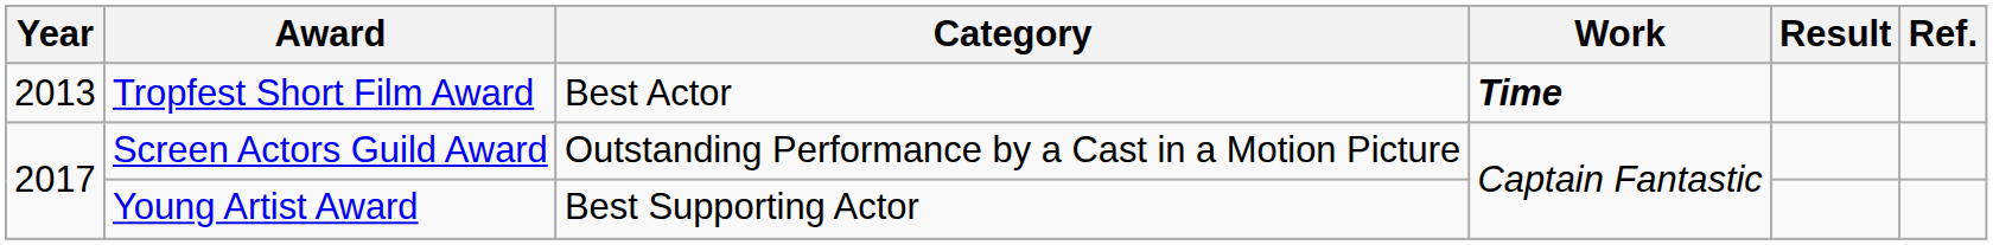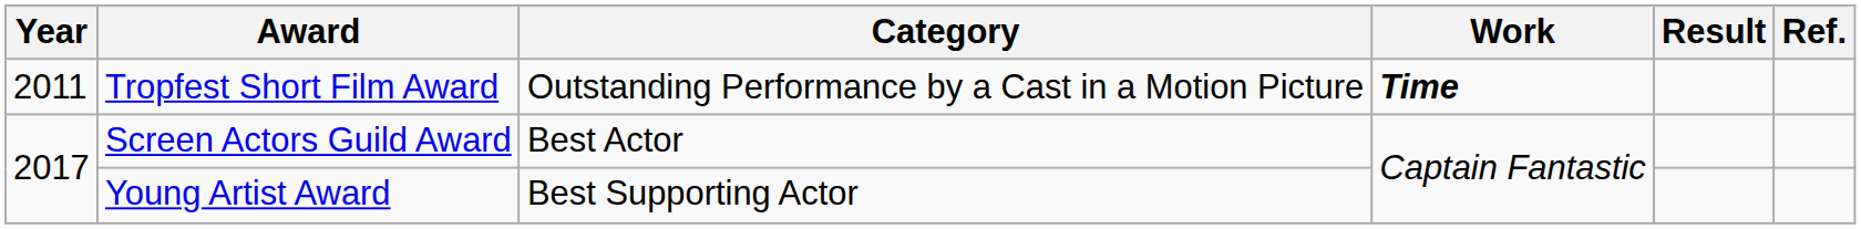 <table class="wikitable">
 <tr>
 <th>Year</th>
 <th>Award</th>
 <th>Category</th>
 <th>Work</th>
 <th>Result</th>
 <th>Ref.</th>
 </tr>
 <tr>
-<td>2013</td>
+<td>2011</td>
 <td><a href='#'>Tropfest Short Film Award</a></td>
-<td>Best Actor</td>
+<td>Outstanding Performance by a Cast in a Motion Picture</td>
 <td><strong><em>Time</em></strong></td>
 <td></td>
 <td></td>
 </tr>
 <tr>
 <td rowspan="2">2017</td>
 <td><a href='#'>Screen Actors Guild Award</a></td>
-<td>Outstanding Performance by a Cast in a Motion Picture</td>
+<td>Best Actor</td>
 <td rowspan="2"><em>Captain Fantastic</em></td>
 <td></td>
 <td></td>
 </tr>
 <tr>
 <td><a href='#'>Young Artist Award</a></td>
 <td>Best Supporting Actor</td>
 <td></td>
 <td></td>
 </tr>
 </table>
